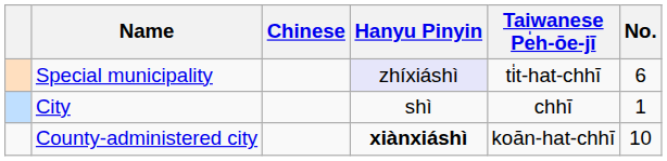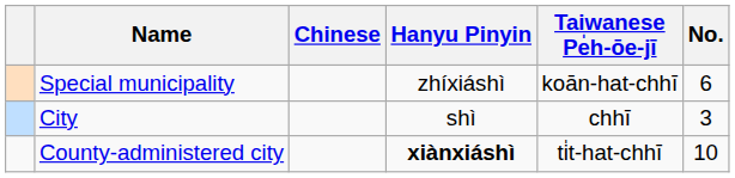 <table class=wikitable>
 <tr>
 <th></th>
 <th>Name</th>
 <th><a href='#'>Chinese</a></th>
 <th><a href='#'>Hanyu Pinyin</a></th>
 <th><a href='#'>Taiwanese</a><br><a href='#'>Pe̍h-ōe-jī</a></th>
 <th>No.</th>
 </tr>
 <tr>
 <td bgcolor="#ffdfbf">   </td>
 <td><a href='#'>Special municipality</a></td>
 <td align=center></td>
-<td align=center style="background: lavender;">zhíxiáshì</td>
-<td align=center>ti̍t-hat-chhī</td>
+<td align=center>zhíxiáshì</td>
+<td align=center>koān-hat-chhī</td>
 <td align=center>6</td>
 </tr>
 <tr>
 <td bgcolor="bfdfff">   </td>
 <td><a href='#'>City</a></td>
 <td align=center></td>
 <td align=center>shì</td>
 <td align=center>chhī</td>
-<td align=center>1</td>
+<td align=center>3</td>
 </tr>
 <tr>
 <td>   </td>
 <td><a href='#'>County-administered city</a></td>
 <td align=center></td>
 <td align=center><strong>xiànxiáshì</strong></td>
-<td align=center>koān-hat-chhī</td>
+<td align=center>ti̍t-hat-chhī</td>
 <td align=center>10</td>
 </tr>
 </table>
